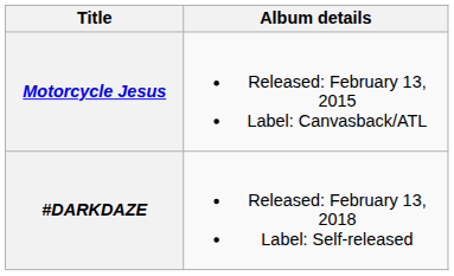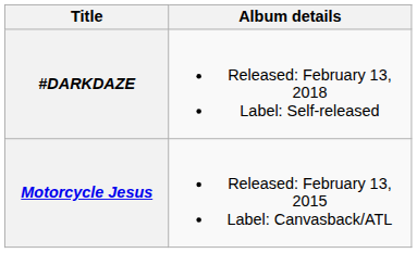 <table class="wikitable plainrowheaders" style="text-align:center;" border="1">
 <tr>
 <th scope="col" style="width:10em;">Title</th>
 <th scope="col" style="width:15em;">Album details</th>
 </tr>
 <tr>
+<th scope="row"><em>#DARKDAZE</em></th>
+<td><br><ul><li>Released: February 13, 2018</li><li>Label: Self-released</li></ul></td>
+</tr>
+<tr>
 <th scope="row"><em><a href='#'>Motorcycle Jesus</a></em></th>
 <td><br><ul><li>Released: February 13, 2015</li><li>Label: Canvasback/ATL</li></ul></td>
 </tr>
-<tr>
-<th scope="row"><em>#DARKDAZE</em></th>
-<td><br><ul><li>Released: February 13, 2018</li><li>Label: Self-released</li></ul></td>
-</tr>
 </table>
